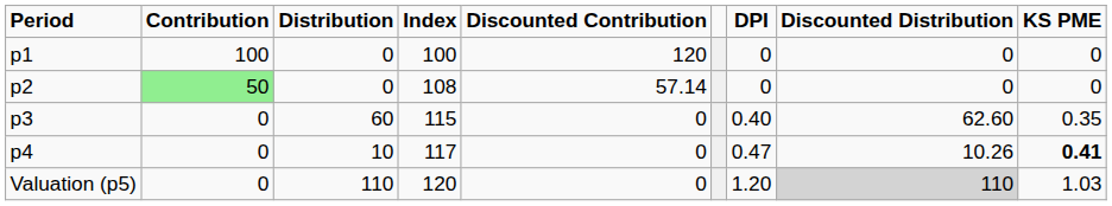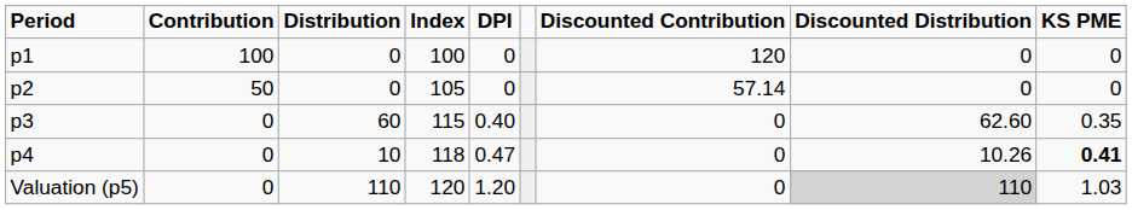 <table class="wikitable">
 <tr>
 <td style="text-align:left; "><strong>Period</strong></td>
 <td style="text-align:center; "><strong>Contribution</strong></td>
 <td style="text-align:center; "><strong>Distribution</strong></td>
 <td style="text-align:center; "><strong>Index</strong></td>
+<td style="text-align:center; "><strong>DPI</strong></td>
+<td style="text-align:center; "> </td>
 <td style="text-align:center; "><strong>Discounted Contribution</strong></td>
-<td style="text-align:center; "> </td>
-<td style="text-align:center; "><strong>DPI</strong></td>
 <td style="text-align:center; "><strong>Discounted Distribution</strong></td>
 <td style="text-align:center; "><strong>KS PME</strong></td>
 </tr>
 <tr>
 <td>p1</td>
 <td style="text-align:right;">100</td>
 <td style="text-align:right;">0</td>
 <td style="text-align:right;">100</td>
+<td style="text-align:right;">0</td>
+<td style="text-align:center; background:#f0f0f0;"> </td>
 <td style="text-align:right;">120</td>
-<td style="text-align:center; background:#f0f0f0;"> </td>
-<td style="text-align:right;">0</td>
 <td style="text-align:right;">0</td>
 <td style="text-align:right;">0</td>
 </tr>
 <tr>
 <td>p2</td>
-<td style="background: lightgreen; text-align:right;">50</td>
+<td style="text-align:right;">50</td>
 <td style="text-align:right;">0</td>
-<td style="text-align:right;">108</td>
+<td style="text-align:right;">105</td>
+<td style="text-align:right;">0</td>
+<td style="text-align:center; background:#f0f0f0;"> </td>
 <td style="text-align:right;">57.14</td>
-<td style="text-align:center; background:#f0f0f0;"> </td>
-<td style="text-align:right;">0</td>
 <td style="text-align:right;">0</td>
 <td style="text-align:right;">0</td>
 </tr>
 <tr>
 <td>p3</td>
 <td style="text-align:right;">0</td>
 <td style="text-align:right;">60</td>
 <td style="text-align:right;">115</td>
+<td style="text-align:right;">0.40</td>
+<td style="text-align:center; background:#f0f0f0;"> </td>
 <td style="text-align:right;">0</td>
-<td style="text-align:center; background:#f0f0f0;"> </td>
-<td style="text-align:right;">0.40</td>
 <td style="text-align:right;">62.60</td>
 <td style="text-align:right;">0.35</td>
 </tr>
 <tr>
 <td>p4</td>
 <td style="text-align:right;">0</td>
 <td style="text-align:right;">10</td>
-<td style="text-align:right;">117</td>
+<td style="text-align:right;">118</td>
+<td style="text-align:right;">0.47</td>
+<td style="text-align:center; background:#f0f0f0;"> </td>
 <td style="text-align:right;">0</td>
-<td style="text-align:center; background:#f0f0f0;"> </td>
-<td style="text-align:right;">0.47</td>
 <td style="text-align:right;">10.26</td>
 <td style="text-align:right;"><strong>0.41</strong></td>
 </tr>
 <tr>
 <td>Valuation (p5)</td>
 <td style="text-align:right;">0</td>
 <td style="text-align:right;">110</td>
 <td style="text-align:right;">120</td>
+<td style="text-align:right;">1.20</td>
+<td style="text-align:center; background:#f0f0f0;"> </td>
 <td style="text-align:right;">0</td>
-<td style="text-align:center; background:#f0f0f0;"> </td>
-<td style="text-align:right;">1.20</td>
 <td style="background: lightgrey; text-align:right;">110</td>
 <td style="text-align:right;">1.03</td>
 </tr>
 </table>
